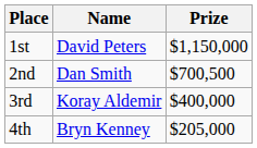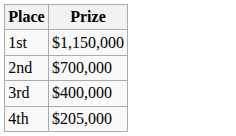 <table class="wikitable">
 <tr>
 <th>Place</th>
-<th>Name</th>
 <th>Prize</th>
 </tr>
 <tr>
 <td>1st</td>
-<td> <a href='#'>David Peters</a></td>
 <td>$1,150,000</td>
 </tr>
 <tr>
 <td>2nd</td>
-<td> <a href='#'>Dan Smith</a></td>
-<td>$700,500</td>
+<td>$700,000</td>
 </tr>
 <tr>
 <td>3rd</td>
-<td> <a href='#'>Koray Aldemir</a></td>
 <td>$400,000</td>
 </tr>
 <tr>
 <td>4th</td>
-<td> <a href='#'>Bryn Kenney</a></td>
 <td>$205,000</td>
 </tr>
 </table>
